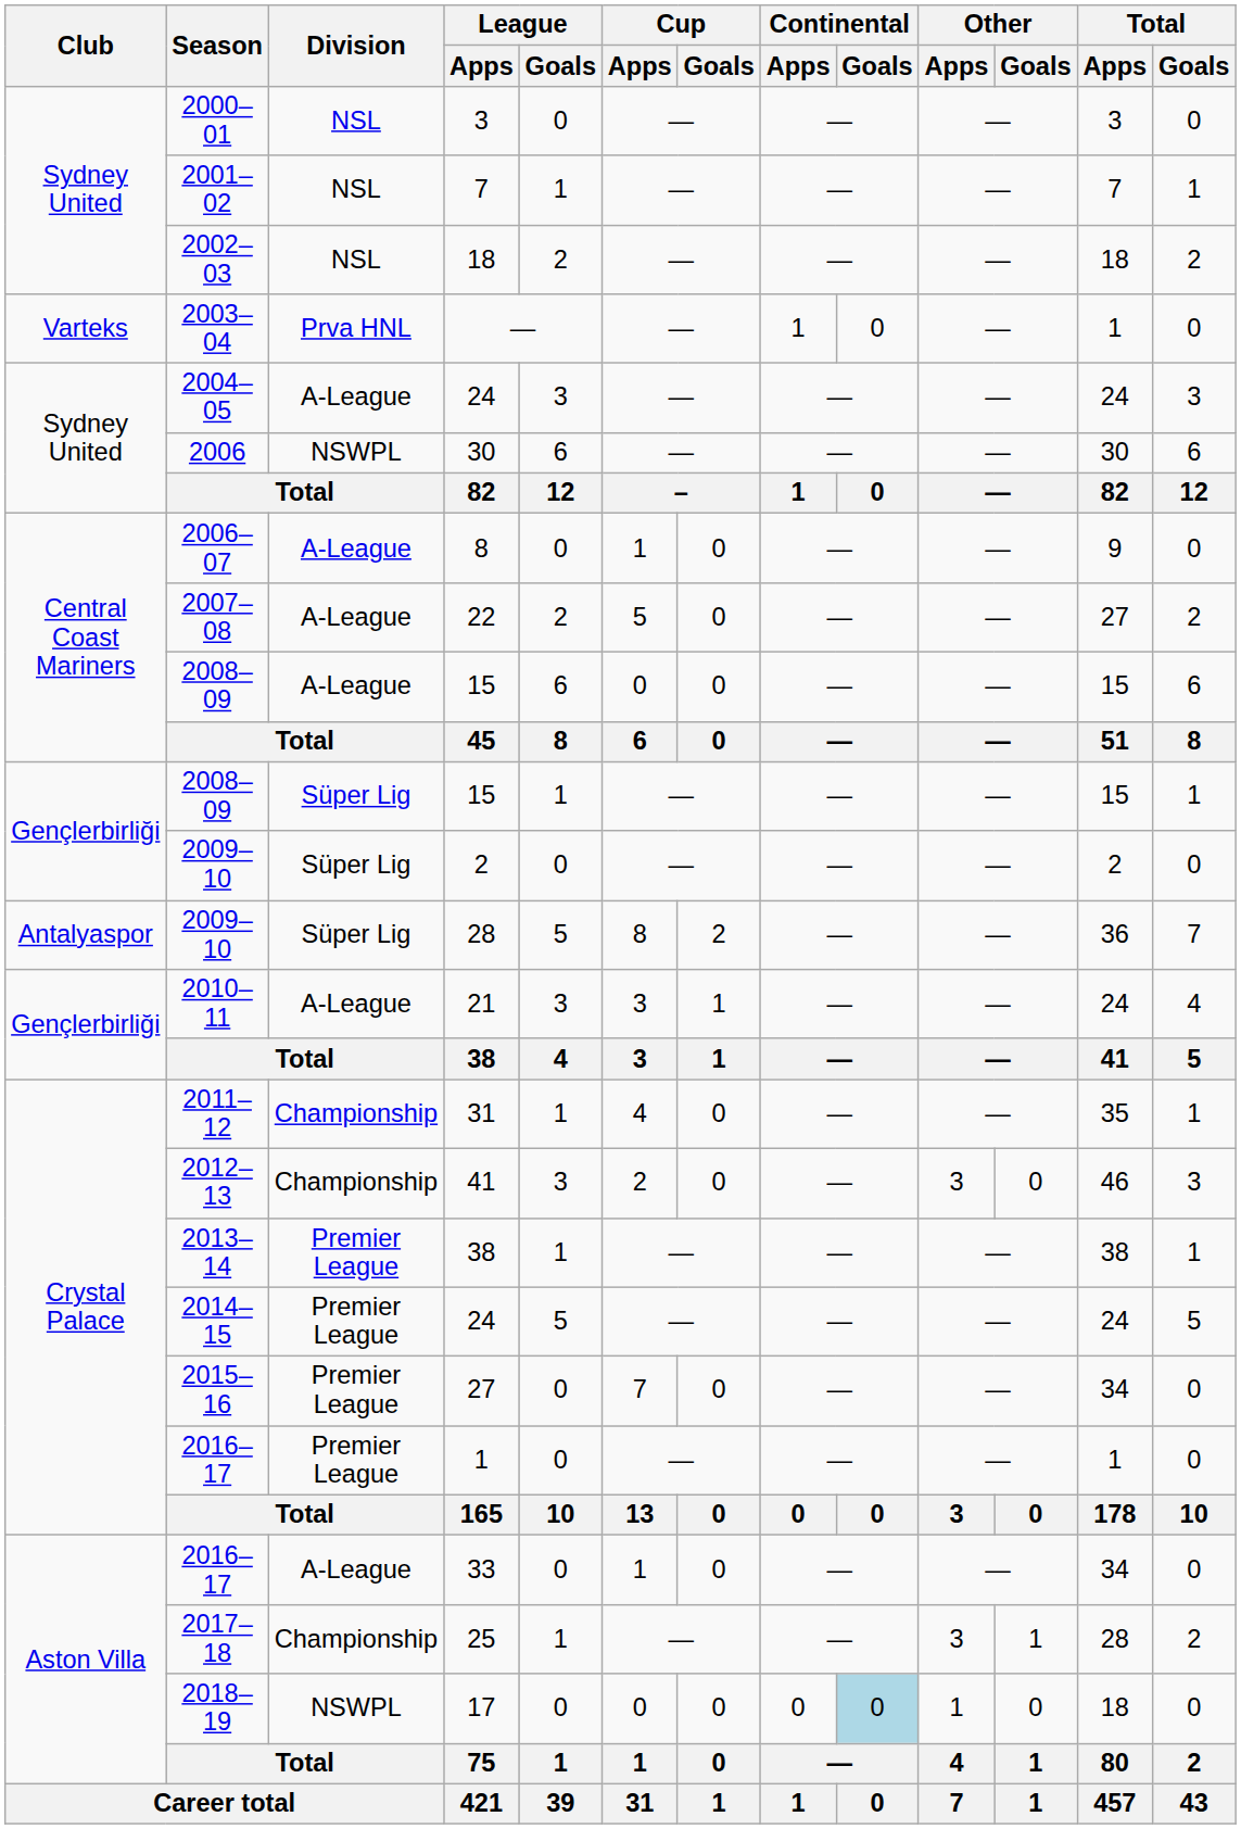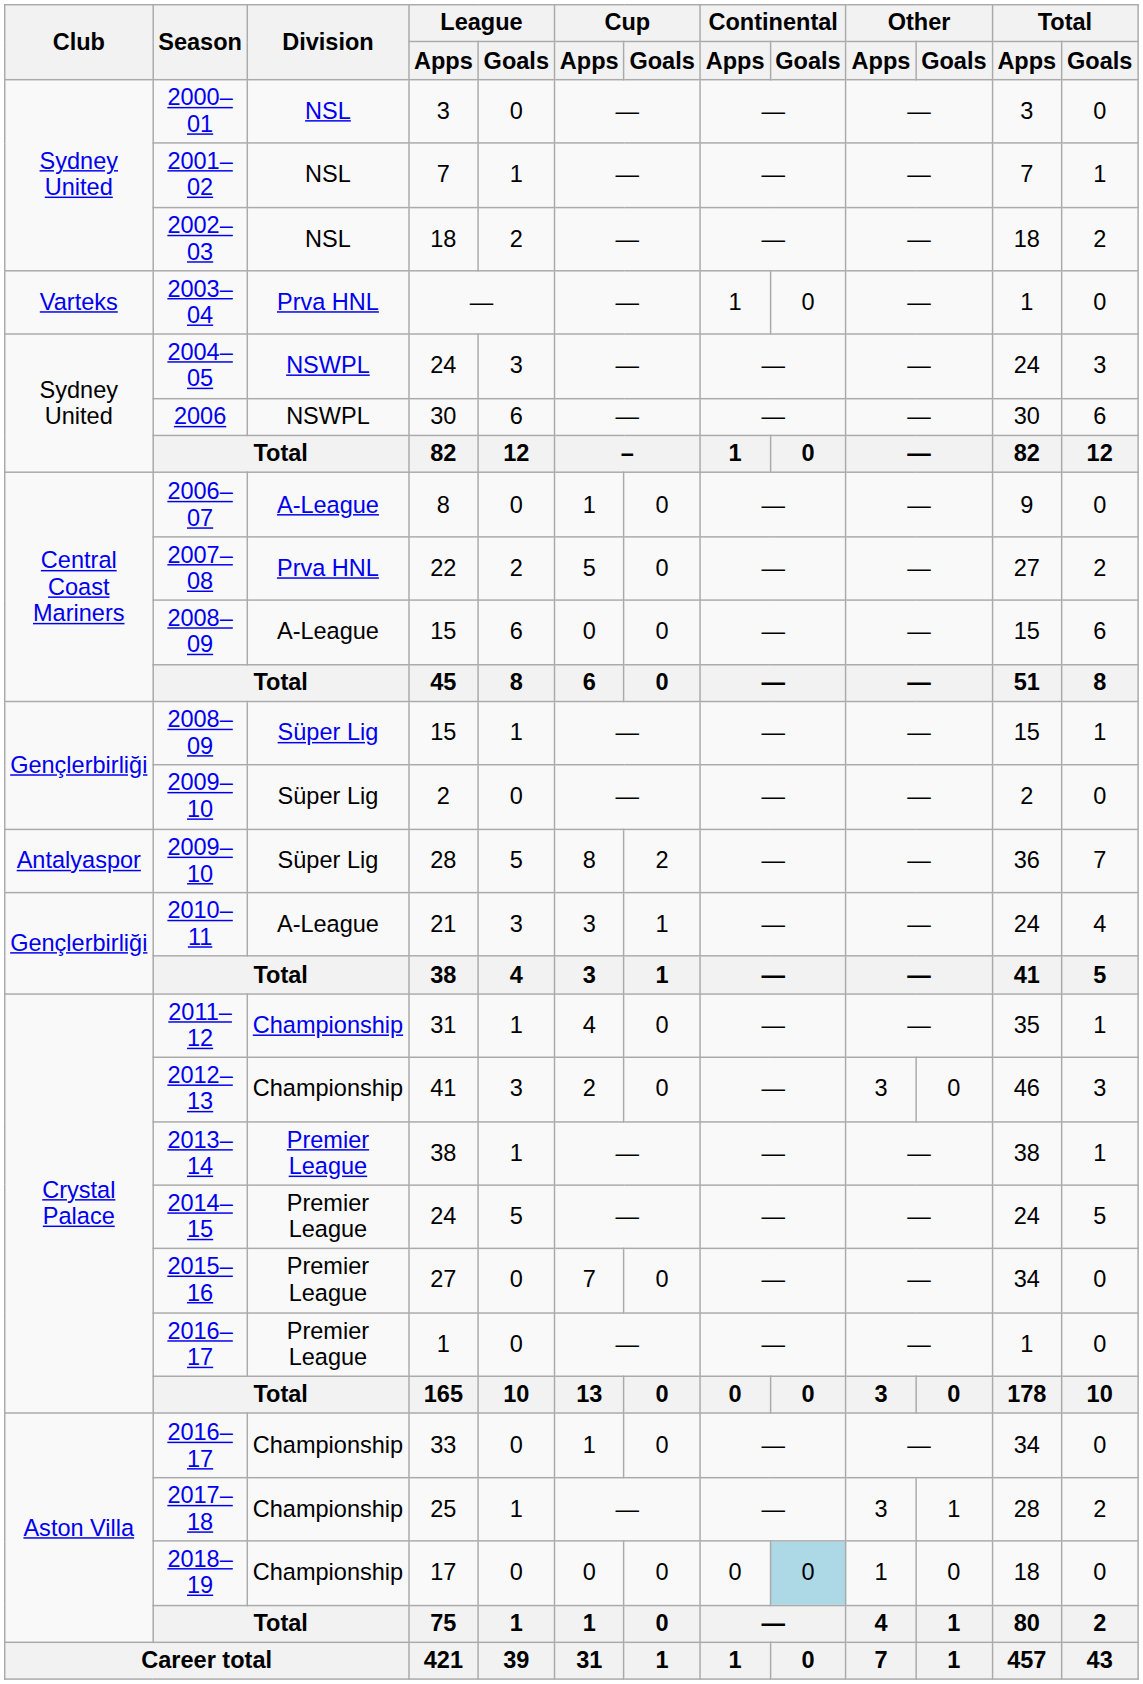 <table class="wikitable" style="text-align:center">
 <tr>
 <th rowspan="2">Club</th>
 <th rowspan="2">Season</th>
 <th rowspan="2">Division</th>
 <th colspan="2">League</th>
 <th colspan="2">Cup</th>
 <th colspan="2">Continental</th>
 <th colspan="2">Other</th>
 <th colspan="2">Total</th>
 </tr>
 <tr>
 <th>Apps</th>
 <th>Goals</th>
 <th>Apps</th>
 <th>Goals</th>
 <th>Apps</th>
 <th>Goals</th>
 <th>Apps</th>
 <th>Goals</th>
 <th>Apps</th>
 <th>Goals</th>
 </tr>
 <tr>
 <td rowspan="3"><a href='#'>Sydney United</a></td>
 <td><a href='#'>2000–01</a></td>
 <td><a href='#'>NSL</a></td>
 <td>3</td>
 <td>0</td>
 <td colspan=2>—</td>
 <td colspan=2>—</td>
 <td colspan=2>—</td>
 <td>3</td>
 <td>0</td>
 </tr>
 <tr>
 <td><a href='#'>2001–02</a></td>
 <td>NSL</td>
 <td>7</td>
 <td>1</td>
 <td colspan=2>—</td>
 <td colspan=2>—</td>
 <td colspan=2>—</td>
 <td>7</td>
 <td>1</td>
 </tr>
 <tr>
 <td><a href='#'>2002–03</a></td>
 <td>NSL</td>
 <td>18</td>
 <td>2</td>
 <td colspan=2>—</td>
 <td colspan=2>—</td>
 <td colspan=2>—</td>
 <td>18</td>
 <td>2</td>
 </tr>
 <tr>
 <td><a href='#'>Varteks</a></td>
 <td><a href='#'>2003–04</a></td>
 <td><a href='#'>Prva HNL</a></td>
 <td colspan=2>—</td>
 <td colspan=2>—</td>
 <td>1</td>
 <td>0</td>
 <td colspan=2>—</td>
 <td>1</td>
 <td>0</td>
 </tr>
 <tr>
 <td rowspan="3">Sydney United</td>
 <td><a href='#'>2004–05</a></td>
-<td>A-League</td>
+<td><a href='#'>NSWPL</a></td>
 <td>24</td>
 <td>3</td>
 <td colspan=2>—</td>
 <td colspan=2>—</td>
 <td colspan=2>—</td>
 <td>24</td>
 <td>3</td>
 </tr>
 <tr>
 <td><a href='#'>2006</a></td>
 <td>NSWPL</td>
 <td>30</td>
 <td>6</td>
 <td colspan=2>—</td>
 <td colspan=2>—</td>
 <td colspan=2>—</td>
 <td>30</td>
 <td>6</td>
 </tr>
 <tr>
 <th colspan=2>Total</th>
 <th>82</th>
 <th>12</th>
 <th colspan=2>–</th>
 <th>1</th>
 <th>0</th>
 <th colspan=2>—</th>
 <th>82</th>
 <th>12</th>
 </tr>
 <tr>
 <td rowspan="4"><a href='#'>Central Coast Mariners</a></td>
 <td><a href='#'>2006–07</a></td>
 <td><a href='#'>A-League</a></td>
 <td>8</td>
 <td>0</td>
 <td>1</td>
 <td>0</td>
 <td colspan=2>—</td>
 <td colspan=2>—</td>
 <td>9</td>
 <td>0</td>
 </tr>
 <tr>
 <td><a href='#'>2007–08</a></td>
-<td>A-League</td>
+<td><a href='#'>Prva HNL</a></td>
 <td>22</td>
 <td>2</td>
 <td>5</td>
 <td>0</td>
 <td colspan=2>—</td>
 <td colspan=2>—</td>
 <td>27</td>
 <td>2</td>
 </tr>
 <tr>
 <td><a href='#'>2008–09</a></td>
 <td>A-League</td>
 <td>15</td>
 <td>6</td>
 <td>0</td>
 <td>0</td>
 <td colspan=2>—</td>
 <td colspan=2>—</td>
 <td>15</td>
 <td>6</td>
 </tr>
 <tr>
 <th colspan=2>Total</th>
 <th>45</th>
 <th>8</th>
 <th>6</th>
 <th>0</th>
 <th colspan=2>—</th>
 <th colspan=2>—</th>
 <th>51</th>
 <th>8</th>
 </tr>
 <tr>
 <td rowspan="2"><a href='#'>Gençlerbirliği</a></td>
 <td><a href='#'>2008–09</a></td>
 <td><a href='#'>Süper Lig</a></td>
 <td>15</td>
 <td>1</td>
 <td colspan=2>—</td>
 <td colspan=2>—</td>
 <td colspan=2>—</td>
 <td>15</td>
 <td>1</td>
 </tr>
 <tr>
 <td><a href='#'>2009–10</a></td>
 <td>Süper Lig</td>
 <td>2</td>
 <td>0</td>
 <td colspan=2>—</td>
 <td colspan=2>—</td>
 <td colspan=2>—</td>
 <td>2</td>
 <td>0</td>
 </tr>
 <tr>
 <td><a href='#'>Antalyaspor</a></td>
 <td><a href='#'>2009–10</a></td>
 <td>Süper Lig</td>
 <td>28</td>
 <td>5</td>
 <td>8</td>
 <td>2</td>
 <td colspan=2>—</td>
 <td colspan=2>—</td>
 <td>36</td>
 <td>7</td>
 </tr>
 <tr>
 <td rowspan="2"><a href='#'>Gençlerbirliği</a></td>
 <td><a href='#'>2010–11</a></td>
 <td>A-League</td>
 <td>21</td>
 <td>3</td>
 <td>3</td>
 <td>1</td>
 <td colspan=2>—</td>
 <td colspan=2>—</td>
 <td>24</td>
 <td>4</td>
 </tr>
 <tr>
 <th colspan=2>Total</th>
 <th>38</th>
 <th>4</th>
 <th>3</th>
 <th>1</th>
 <th colspan=2>—</th>
 <th colspan=2>—</th>
 <th>41</th>
 <th>5</th>
 </tr>
 <tr>
 <td rowspan="7"><a href='#'>Crystal Palace</a></td>
 <td><a href='#'>2011–12</a></td>
 <td><a href='#'>Championship</a></td>
 <td>31</td>
 <td>1</td>
 <td>4</td>
 <td>0</td>
 <td colspan=2>—</td>
 <td colspan=2>—</td>
 <td>35</td>
 <td>1</td>
 </tr>
 <tr>
 <td><a href='#'>2012–13</a></td>
 <td>Championship</td>
 <td>41</td>
 <td>3</td>
 <td>2</td>
 <td>0</td>
 <td colspan=2>—</td>
 <td>3</td>
 <td>0</td>
 <td>46</td>
 <td>3</td>
 </tr>
 <tr>
 <td><a href='#'>2013–14</a></td>
 <td><a href='#'>Premier League</a></td>
 <td>38</td>
 <td>1</td>
 <td colspan=2>—</td>
 <td colspan=2>—</td>
 <td colspan=2>—</td>
 <td>38</td>
 <td>1</td>
 </tr>
 <tr>
 <td><a href='#'>2014–15</a></td>
 <td>Premier League</td>
 <td>24</td>
 <td>5</td>
 <td colspan=2>—</td>
 <td colspan=2>—</td>
 <td colspan=2>—</td>
 <td>24</td>
 <td>5</td>
 </tr>
 <tr>
 <td><a href='#'>2015–16</a></td>
 <td>Premier League</td>
 <td>27</td>
 <td>0</td>
 <td>7</td>
 <td>0</td>
 <td colspan=2>—</td>
 <td colspan=2>—</td>
 <td>34</td>
 <td>0</td>
 </tr>
 <tr>
 <td><a href='#'>2016–17</a></td>
 <td>Premier League</td>
 <td>1</td>
 <td>0</td>
 <td colspan=2>—</td>
 <td colspan=2>—</td>
 <td colspan=2>—</td>
 <td>1</td>
 <td>0</td>
 </tr>
 <tr>
 <th colspan=2>Total</th>
 <th>165</th>
 <th>10</th>
 <th>13</th>
 <th>0</th>
 <th>0</th>
 <th>0</th>
 <th>3</th>
 <th>0</th>
 <th>178</th>
 <th>10</th>
 </tr>
 <tr>
 <td rowspan="4"><a href='#'>Aston Villa</a></td>
 <td><a href='#'>2016–17</a></td>
-<td>A-League</td>
+<td>Championship</td>
 <td>33</td>
 <td>0</td>
 <td>1</td>
 <td>0</td>
 <td colspan=2>—</td>
 <td colspan=2>—</td>
 <td>34</td>
 <td>0</td>
 </tr>
 <tr>
 <td><a href='#'>2017–18</a></td>
 <td>Championship</td>
 <td>25</td>
 <td>1</td>
 <td colspan=2>—</td>
 <td colspan=2>—</td>
 <td>3</td>
 <td>1</td>
 <td>28</td>
 <td>2</td>
 </tr>
 <tr>
 <td><a href='#'>2018–19</a></td>
-<td>NSWPL</td>
+<td>Championship</td>
 <td>17</td>
 <td>0</td>
 <td>0</td>
 <td>0</td>
 <td>0</td>
 <td style="background: lightblue;">0</td>
 <td>1</td>
 <td>0</td>
 <td>18</td>
 <td>0</td>
 </tr>
 <tr>
 <th colspan=2>Total</th>
 <th>75</th>
 <th>1</th>
 <th>1</th>
 <th>0</th>
 <th colspan=2>—</th>
 <th>4</th>
 <th>1</th>
 <th>80</th>
 <th>2</th>
 </tr>
 <tr>
 <th colspan="3">Career total</th>
 <th>421</th>
 <th>39</th>
 <th>31</th>
 <th>1</th>
 <th>1</th>
 <th>0</th>
 <th>7</th>
 <th>1</th>
 <th>457</th>
 <th>43</th>
 </tr>
 </table>
